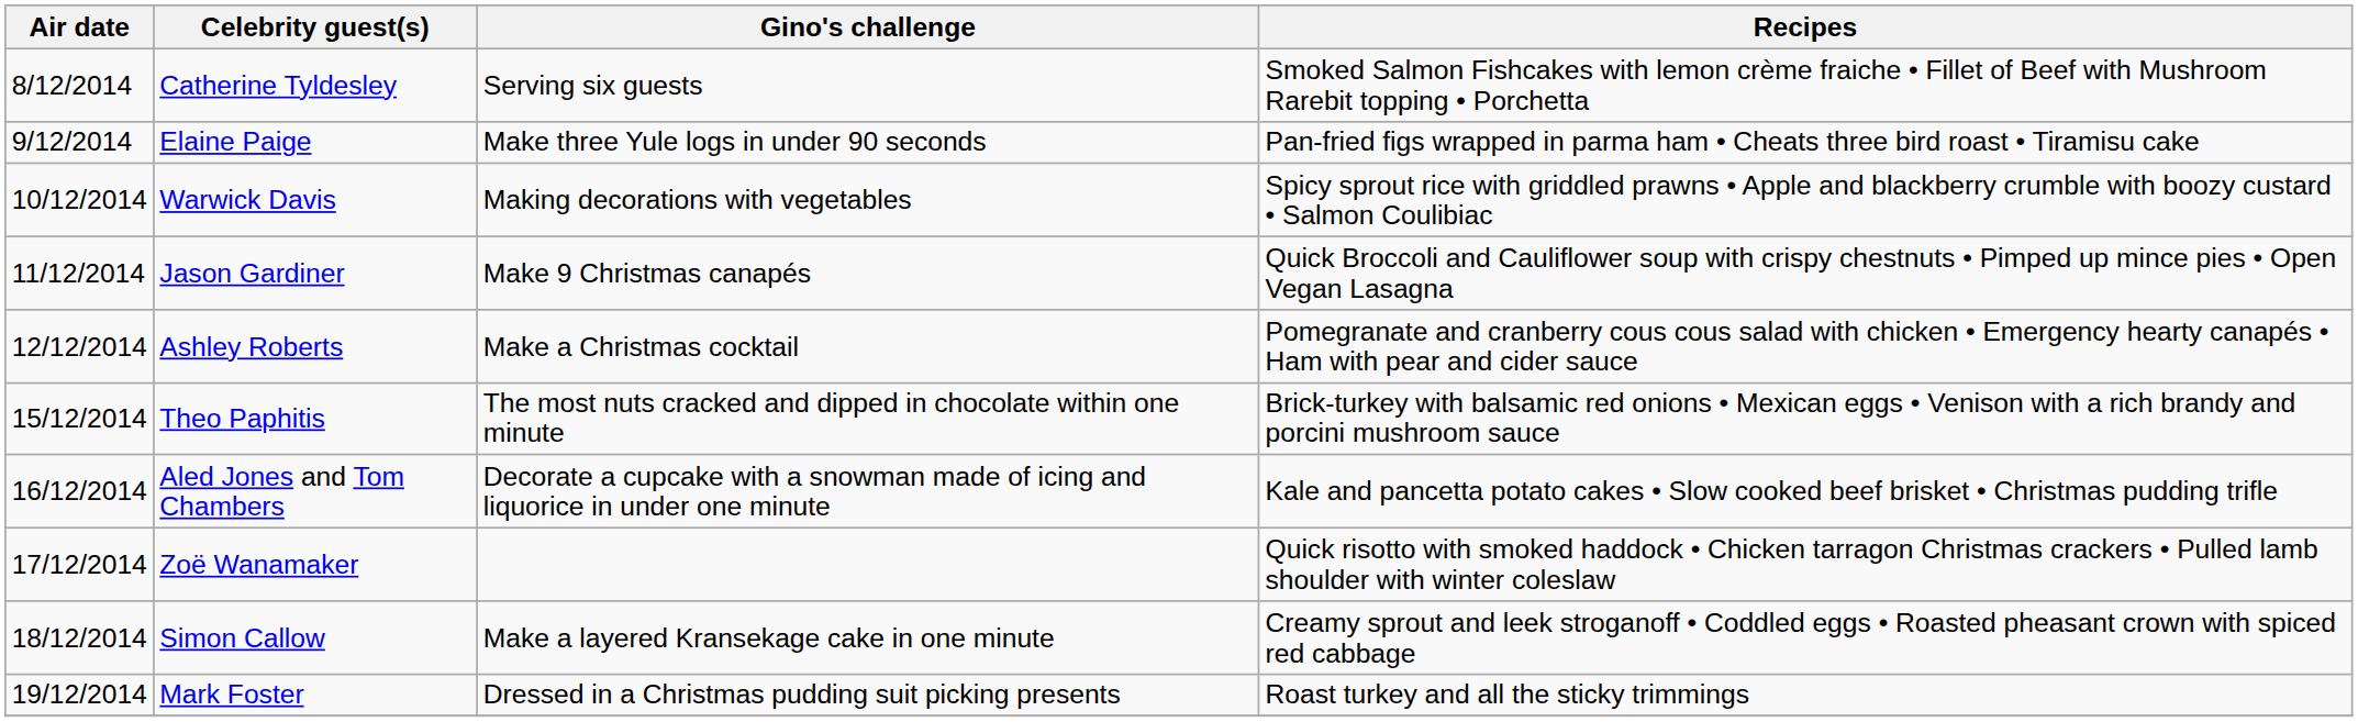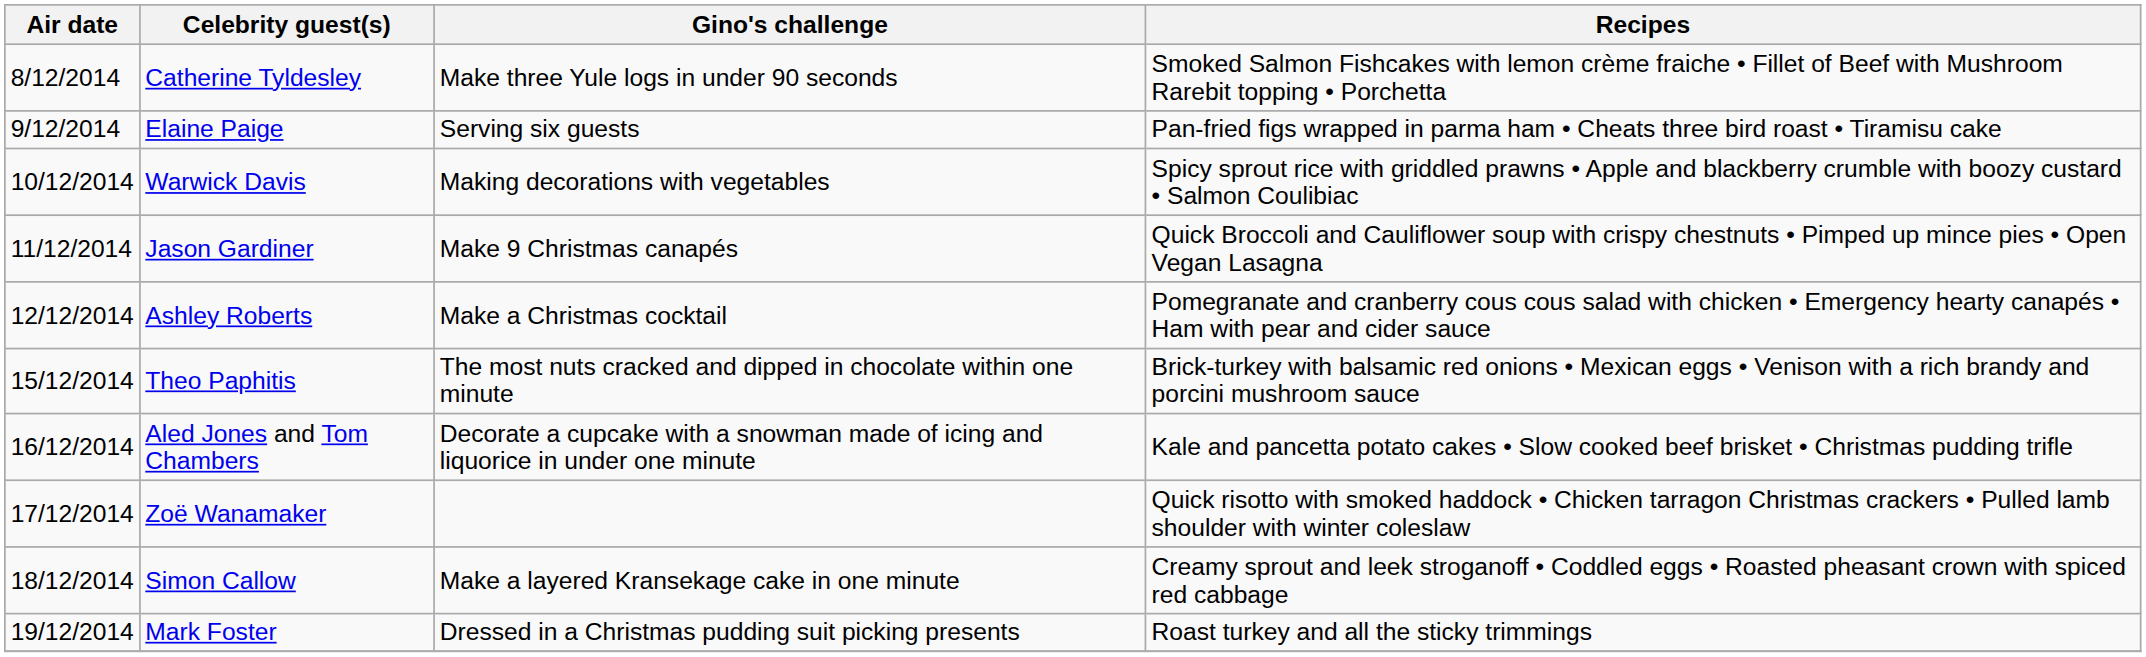 <table class="wikitable" style="font-size:90%;">
 <tr>
 <th>Air date</th>
 <th>Celebrity guest(s)</th>
 <th>Gino's challenge</th>
 <th>Recipes</th>
 </tr>
 <tr>
 <td>8/12/2014</td>
 <td><a href='#'>Catherine Tyldesley</a></td>
-<td>Serving six guests</td>
+<td>Make three Yule logs in under 90 seconds</td>
 <td>Smoked Salmon Fishcakes with lemon crème fraiche • Fillet of Beef with Mushroom Rarebit topping • Porchetta</td>
 </tr>
 <tr>
 <td>9/12/2014</td>
 <td><a href='#'>Elaine Paige</a></td>
-<td>Make three Yule logs in under 90 seconds</td>
+<td>Serving six guests</td>
 <td>Pan-fried figs wrapped in parma ham • Cheats three bird roast • Tiramisu cake</td>
 </tr>
 <tr>
 <td>10/12/2014</td>
 <td><a href='#'>Warwick Davis</a></td>
 <td>Making decorations with vegetables</td>
 <td>Spicy sprout rice with griddled prawns • Apple and blackberry crumble with boozy custard • Salmon Coulibiac</td>
 </tr>
 <tr>
 <td>11/12/2014</td>
 <td><a href='#'>Jason Gardiner</a></td>
 <td>Make 9 Christmas canapés</td>
 <td>Quick Broccoli and Cauliflower soup with crispy chestnuts • Pimped up mince pies • Open Vegan Lasagna</td>
 </tr>
 <tr>
 <td>12/12/2014</td>
 <td><a href='#'>Ashley Roberts</a></td>
 <td>Make a Christmas cocktail</td>
 <td>Pomegranate and cranberry cous cous salad with chicken • Emergency hearty canapés • Ham with pear and cider sauce</td>
 </tr>
 <tr>
 <td>15/12/2014</td>
 <td><a href='#'>Theo Paphitis</a></td>
 <td>The most nuts cracked and dipped in chocolate within one minute</td>
 <td>Brick-turkey with balsamic red onions • Mexican eggs • Venison with a rich brandy and porcini mushroom sauce</td>
 </tr>
 <tr>
 <td>16/12/2014</td>
 <td><a href='#'>Aled Jones</a> and <a href='#'>Tom Chambers</a></td>
 <td>Decorate a cupcake with a snowman made of icing and liquorice in under one minute</td>
 <td>Kale and pancetta potato cakes • Slow cooked beef brisket • Christmas pudding trifle</td>
 </tr>
 <tr>
 <td>17/12/2014</td>
 <td><a href='#'>Zoë Wanamaker</a></td>
 <td></td>
 <td>Quick risotto with smoked haddock • Chicken tarragon Christmas crackers • Pulled lamb shoulder with winter coleslaw</td>
 </tr>
 <tr>
 <td>18/12/2014</td>
 <td><a href='#'>Simon Callow</a></td>
 <td>Make a layered Kransekage cake in one minute</td>
 <td>Creamy sprout and leek stroganoff • Coddled eggs • Roasted pheasant crown with spiced red cabbage</td>
 </tr>
 <tr>
 <td>19/12/2014</td>
 <td><a href='#'>Mark Foster</a></td>
 <td>Dressed in a Christmas pudding suit picking presents</td>
 <td>Roast turkey and all the sticky trimmings</td>
 </tr>
 <tr>
 </tr>
 </table>
